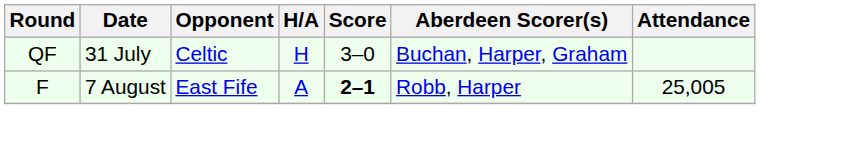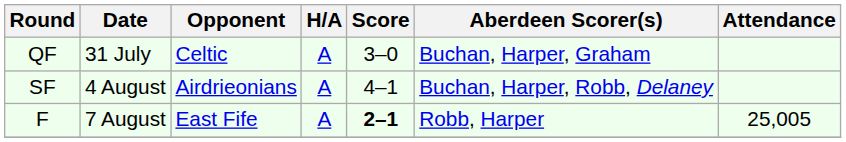 <table class="wikitable" style="text-align:center">
 <tr>
 <th>Round</th>
 <th>Date</th>
 <th>Opponent</th>
 <th>H/A</th>
 <th>Score</th>
 <th>Aberdeen Scorer(s)</th>
 <th>Attendance</th>
 </tr>
 <tr bgcolor=#EEFFEE>
 <td>QF</td>
 <td align=left>31 July</td>
 <td align=left><a href='#'>Celtic</a></td>
-<td><a href='#'>H</a></td>
+<td><a href='#'>A</a></td>
 <td>3–0</td>
 <td align=left><a href='#'>Buchan</a>, <a href='#'>Harper</a>, <a href='#'>Graham</a></td>
+<td></td>
+</tr>
+<tr bgcolor=#EEFFEE>
+<td>SF</td>
+<td align=left>4 August</td>
+<td align=left><a href='#'>Airdrieonians</a></td>
+<td><a href='#'>A</a></td>
+<td>4–1</td>
+<td align=left><a href='#'>Buchan</a>, <a href='#'>Harper</a>, <a href='#'>Robb</a>, <em><a href='#'>Delaney</a></em></td>
 <td></td>
 </tr>
 <tr bgcolor=#EEFFEE>
 <td>F</td>
 <td align=left>7 August</td>
 <td align=left><a href='#'>East Fife</a></td>
 <td><a href='#'>A</a></td>
 <td><strong>2–1</strong></td>
 <td align=left><a href='#'>Robb</a>, <a href='#'>Harper</a></td>
 <td>25,005</td>
 </tr>
 <tr>
 </tr>
 </table>
